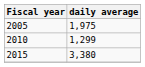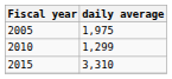 <table class="wikitable">
 <tr>
 <th>Fiscal year</th>
 <th>daily average</th>
 </tr>
 <tr>
 <td>2005</td>
 <td>1,975</td>
 </tr>
 <tr>
 <td>2010</td>
 <td>1,299</td>
 </tr>
 <tr>
 <td>2015</td>
-<td>3,380</td>
+<td>3,310</td>
 </tr>
 <tr>
 </tr>
 </table>
